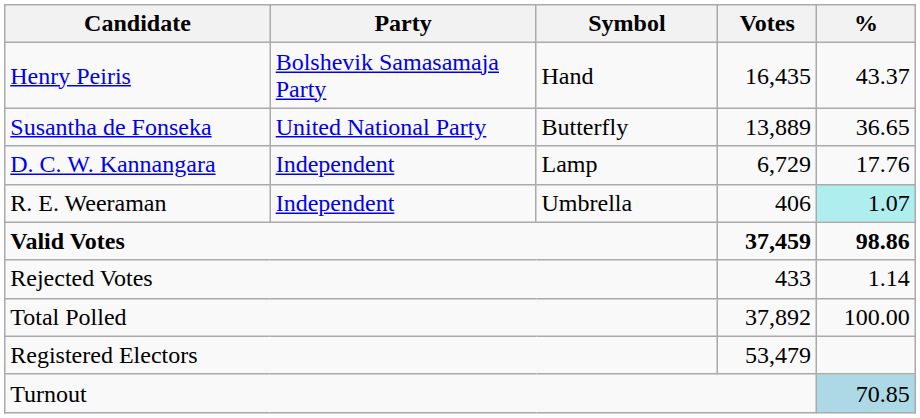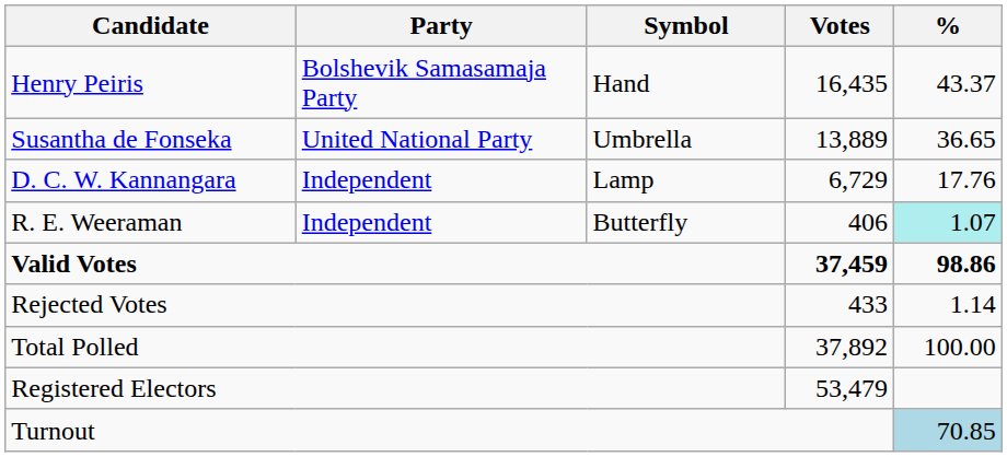 <table class="wikitable" border="1" style="text-align:right;">
 <tr>
 <th align=left width="180">Candidate</th>
 <th align=left width="180">Party</th>
 <th align=left width="120">Symbol</th>
 <th align=left width="60">Votes</th>
 <th align=left width="60">%</th>
 </tr>
 <tr>
 <td align=left><a href='#'>Henry Peiris</a></td>
 <td align=left><a href='#'>Bolshevik Samasamaja Party</a></td>
 <td align=left>Hand</td>
 <td align=right>16,435</td>
 <td align=right>43.37</td>
 </tr>
 <tr>
 <td align=left><a href='#'>Susantha de Fonseka</a></td>
 <td align=left><a href='#'>United National Party</a></td>
-<td align=left>Butterfly</td>
+<td align=left>Umbrella</td>
 <td align=right>13,889</td>
 <td align=right>36.65</td>
 </tr>
 <tr>
 <td align=left><a href='#'>D. C. W. Kannangara</a></td>
 <td align=left><a href='#'>Independent</a></td>
 <td align=left>Lamp</td>
 <td align=right>6,729</td>
 <td align=right>17.76</td>
 </tr>
 <tr>
 <td align=left>R. E. Weeraman</td>
 <td align=left><a href='#'>Independent</a></td>
-<td align=left>Umbrella</td>
+<td align=left>Butterfly</td>
 <td align=right>406</td>
 <td align=right style="background: paleturquoise;">1.07</td>
 </tr>
 <tr>
 <td align=left colspan=3><strong>Valid Votes</strong></td>
 <td align=right><strong>37,459</strong></td>
 <td align=right><strong>98.86</strong></td>
 </tr>
 <tr>
 <td align=left colspan=3>Rejected Votes</td>
 <td align=right>433</td>
 <td align=right>1.14</td>
 </tr>
 <tr>
 <td align=left colspan=3>Total Polled</td>
 <td align=right>37,892</td>
 <td align=right>100.00</td>
 </tr>
 <tr>
 <td align=left colspan=3>Registered Electors</td>
 <td align=right>53,479</td>
 <td></td>
 </tr>
 <tr>
 <td align=left colspan=4>Turnout</td>
 <td align=right style="background: lightblue;">70.85</td>
 </tr>
 </table>
